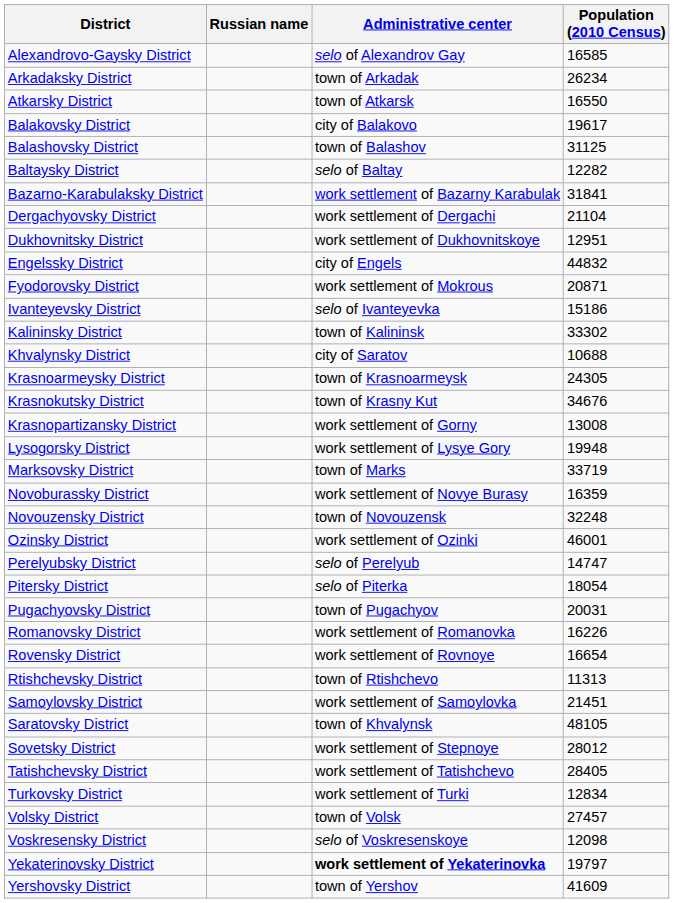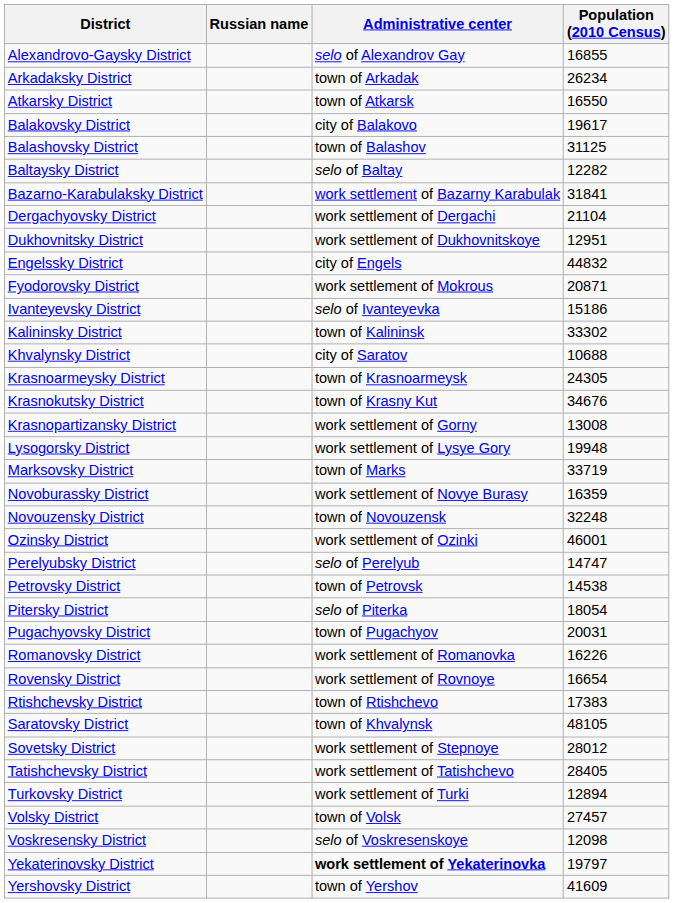 <table class="wikitable sortable">
 <tr>
 <th>District</th>
 <th>Russian name</th>
 <th><a href='#'>Administrative center</a></th>
 <th>Population<br>(<a href='#'>2010 Census</a>)</th>
 </tr>
 <tr>
 <td><a href='#'>Alexandrovo-Gaysky District</a></td>
 <td></td>
 <td><em><a href='#'>selo</a></em> of <a href='#'>Alexandrov Gay</a></td>
-<td>16585</td>
+<td>16855</td>
 </tr>
 <tr>
 <td><a href='#'>Arkadaksky District</a></td>
 <td></td>
 <td>town of <a href='#'>Arkadak</a></td>
 <td>26234</td>
 </tr>
 <tr>
 <td><a href='#'>Atkarsky District</a></td>
 <td></td>
 <td>town of <a href='#'>Atkarsk</a></td>
 <td>16550</td>
 </tr>
 <tr>
 <td><a href='#'>Balakovsky District</a></td>
 <td></td>
 <td>city of <a href='#'>Balakovo</a></td>
 <td>19617</td>
 </tr>
 <tr>
 <td><a href='#'>Balashovsky District</a></td>
 <td></td>
 <td>town of <a href='#'>Balashov</a></td>
 <td>31125</td>
 </tr>
 <tr>
 <td><a href='#'>Baltaysky District</a></td>
 <td></td>
 <td><em>selo</em> of <a href='#'>Baltay</a></td>
 <td>12282</td>
 </tr>
 <tr>
 <td><a href='#'>Bazarno-Karabulaksky District</a></td>
 <td></td>
 <td><a href='#'>work settlement</a> of <a href='#'>Bazarny Karabulak</a></td>
 <td>31841</td>
 </tr>
 <tr>
 <td><a href='#'>Dergachyovsky District</a></td>
 <td></td>
 <td>work settlement of <a href='#'>Dergachi</a></td>
 <td>21104</td>
 </tr>
 <tr>
 <td><a href='#'>Dukhovnitsky District</a></td>
 <td></td>
 <td>work settlement of <a href='#'>Dukhovnitskoye</a></td>
 <td>12951</td>
 </tr>
 <tr>
 <td><a href='#'>Engelssky District</a></td>
 <td></td>
 <td>city of <a href='#'>Engels</a></td>
 <td>44832</td>
 </tr>
 <tr>
 <td><a href='#'>Fyodorovsky District</a></td>
 <td></td>
 <td>work settlement of <a href='#'>Mokrous</a></td>
 <td>20871</td>
 </tr>
 <tr>
 <td><a href='#'>Ivanteyevsky District</a></td>
 <td></td>
 <td><em>selo</em> of <a href='#'>Ivanteyevka</a></td>
 <td>15186</td>
 </tr>
 <tr>
 <td><a href='#'>Kalininsky District</a></td>
 <td></td>
 <td>town of <a href='#'>Kalininsk</a></td>
 <td>33302</td>
 </tr>
 <tr>
 <td><a href='#'>Khvalynsky District</a></td>
 <td></td>
 <td>city of <a href='#'>Saratov</a></td>
 <td>10688</td>
 </tr>
 <tr>
 <td><a href='#'>Krasnoarmeysky District</a></td>
 <td></td>
 <td>town of <a href='#'>Krasnoarmeysk</a></td>
 <td>24305</td>
 </tr>
 <tr>
 <td><a href='#'>Krasnokutsky District</a></td>
 <td></td>
 <td>town of <a href='#'>Krasny Kut</a></td>
 <td>34676</td>
 </tr>
 <tr>
 <td><a href='#'>Krasnopartizansky District</a></td>
 <td></td>
 <td>work settlement of <a href='#'>Gorny</a></td>
 <td>13008</td>
 </tr>
 <tr>
 <td><a href='#'>Lysogorsky District</a></td>
 <td></td>
 <td>work settlement of <a href='#'>Lysye Gory</a></td>
 <td>19948</td>
 </tr>
 <tr>
 <td><a href='#'>Marksovsky District</a></td>
 <td></td>
 <td>town of <a href='#'>Marks</a></td>
 <td>33719</td>
 </tr>
 <tr>
 <td><a href='#'>Novoburassky District</a></td>
 <td></td>
 <td>work settlement of <a href='#'>Novye Burasy</a></td>
 <td>16359</td>
 </tr>
 <tr>
 <td><a href='#'>Novouzensky District</a></td>
 <td></td>
 <td>town of <a href='#'>Novouzensk</a></td>
 <td>32248</td>
 </tr>
 <tr>
 <td><a href='#'>Ozinsky District</a></td>
 <td></td>
 <td>work settlement of <a href='#'>Ozinki</a></td>
 <td>46001</td>
 </tr>
 <tr>
 <td><a href='#'>Perelyubsky District</a></td>
 <td></td>
 <td><em>selo</em> of <a href='#'>Perelyub</a></td>
 <td>14747</td>
 </tr>
 <tr>
+<td><a href='#'>Petrovsky District</a></td>
+<td></td>
+<td>town of <a href='#'>Petrovsk</a></td>
+<td>14538</td>
+</tr>
+<tr>
 <td><a href='#'>Pitersky District</a></td>
 <td></td>
 <td><em>selo</em> of <a href='#'>Piterka</a></td>
 <td>18054</td>
 </tr>
 <tr>
 <td><a href='#'>Pugachyovsky District</a></td>
 <td></td>
 <td>town of <a href='#'>Pugachyov</a></td>
 <td>20031</td>
 </tr>
 <tr>
 <td><a href='#'>Romanovsky District</a></td>
 <td></td>
 <td>work settlement of <a href='#'>Romanovka</a></td>
 <td>16226</td>
 </tr>
 <tr>
 <td><a href='#'>Rovensky District</a></td>
 <td></td>
 <td>work settlement of <a href='#'>Rovnoye</a></td>
 <td>16654</td>
 </tr>
 <tr>
 <td><a href='#'>Rtishchevsky District</a></td>
 <td></td>
 <td>town of <a href='#'>Rtishchevo</a></td>
-<td>11313</td>
-</tr>
-<tr>
-<td><a href='#'>Samoylovsky District</a></td>
-<td></td>
-<td>work settlement of <a href='#'>Samoylovka</a></td>
-<td>21451</td>
+<td>17383</td>
 </tr>
 <tr>
 <td><a href='#'>Saratovsky District</a></td>
 <td></td>
 <td>town of <a href='#'>Khvalynsk</a></td>
 <td>48105</td>
 </tr>
 <tr>
 <td><a href='#'>Sovetsky District</a></td>
 <td></td>
 <td>work settlement of <a href='#'>Stepnoye</a></td>
 <td>28012</td>
 </tr>
 <tr>
 <td><a href='#'>Tatishchevsky District</a></td>
 <td></td>
 <td>work settlement of <a href='#'>Tatishchevo</a></td>
 <td>28405</td>
 </tr>
 <tr>
 <td><a href='#'>Turkovsky District</a></td>
 <td></td>
 <td>work settlement of <a href='#'>Turki</a></td>
-<td>12834</td>
+<td>12894</td>
 </tr>
 <tr>
 <td><a href='#'>Volsky District</a></td>
 <td></td>
 <td>town of <a href='#'>Volsk</a></td>
 <td>27457</td>
 </tr>
 <tr>
 <td><a href='#'>Voskresensky District</a></td>
 <td></td>
 <td><em>selo</em> of <a href='#'>Voskresenskoye</a></td>
 <td>12098</td>
 </tr>
 <tr>
 <td><a href='#'>Yekaterinovsky District</a></td>
 <td></td>
 <td><strong>work settlement of <a href='#'>Yekaterinovka</a></strong></td>
 <td>19797</td>
 </tr>
 <tr>
 <td><a href='#'>Yershovsky District</a></td>
 <td></td>
 <td>town of <a href='#'>Yershov</a></td>
 <td>41609</td>
 </tr>
 </table>
